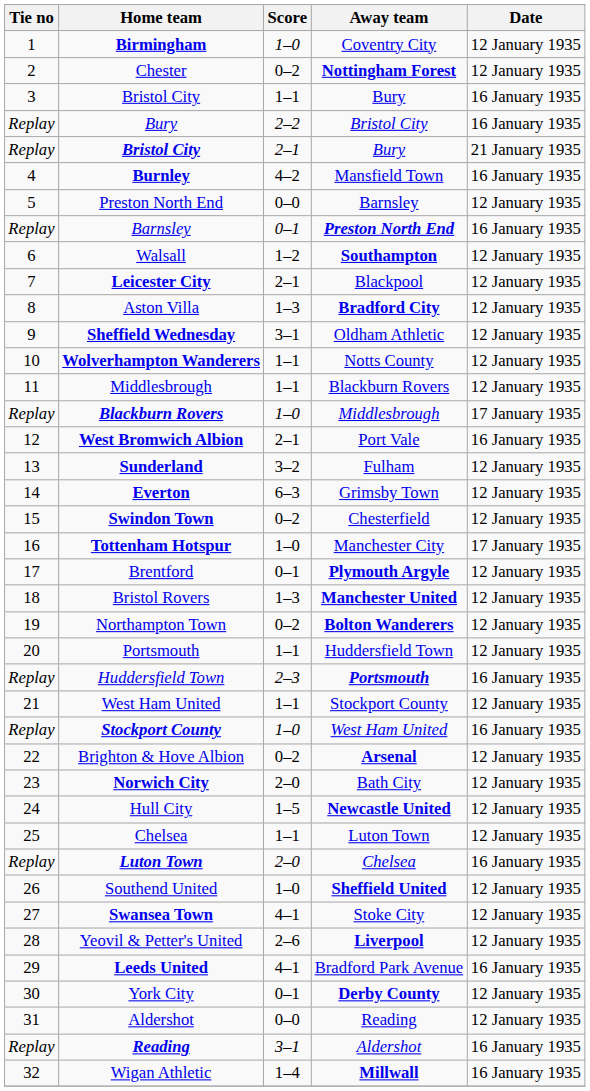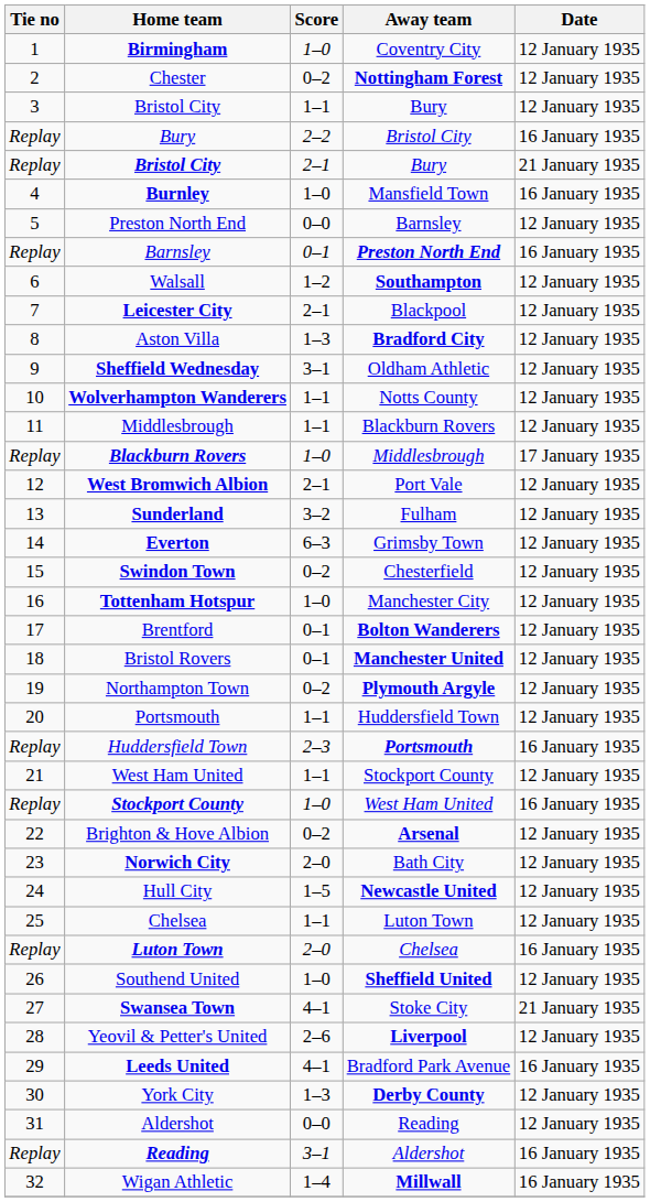 <table class="wikitable" style="text-align: center">
 <tr>
 <th>Tie no</th>
 <th>Home team</th>
 <th>Score</th>
 <th>Away team</th>
 <th>Date</th>
 </tr>
 <tr>
 <td>1</td>
 <td><strong><a href='#'>Birmingham</a></strong></td>
 <td><em>1–0</em></td>
 <td><a href='#'>Coventry City</a></td>
 <td>12 January 1935</td>
 </tr>
 <tr>
 <td>2</td>
 <td><a href='#'>Chester</a></td>
 <td>0–2</td>
 <td><strong><a href='#'>Nottingham Forest</a></strong></td>
 <td>12 January 1935</td>
 </tr>
 <tr>
 <td>3</td>
 <td><a href='#'>Bristol City</a></td>
 <td>1–1</td>
 <td><a href='#'>Bury</a></td>
-<td>16 January 1935</td>
+<td>12 January 1935</td>
 </tr>
 <tr>
 <td><em>Replay</em></td>
 <td><em><a href='#'>Bury</a></em></td>
 <td><em>2–2</em></td>
 <td><em><a href='#'>Bristol City</a></em></td>
 <td>16 January 1935</td>
 </tr>
 <tr>
 <td><em>Replay</em></td>
 <td><strong><em><a href='#'>Bristol City</a></em></strong></td>
 <td><em>2–1</em></td>
 <td><em><a href='#'>Bury</a></em></td>
 <td>21 January 1935</td>
 </tr>
 <tr>
 <td>4</td>
 <td><strong><a href='#'>Burnley</a></strong></td>
-<td>4–2</td>
+<td>1–0</td>
 <td><a href='#'>Mansfield Town</a></td>
 <td>16 January 1935</td>
 </tr>
 <tr>
 <td>5</td>
 <td><a href='#'>Preston North End</a></td>
 <td>0–0</td>
 <td><a href='#'>Barnsley</a></td>
 <td>12 January 1935</td>
 </tr>
 <tr>
 <td><em>Replay</em></td>
 <td><em><a href='#'>Barnsley</a></em></td>
 <td><em>0–1</em></td>
 <td><strong><em><a href='#'>Preston North End</a></em></strong></td>
 <td>16 January 1935</td>
 </tr>
 <tr>
 <td>6</td>
 <td><a href='#'>Walsall</a></td>
 <td>1–2</td>
 <td><strong><a href='#'>Southampton</a></strong></td>
 <td>12 January 1935</td>
 </tr>
 <tr>
 <td>7</td>
 <td><strong><a href='#'>Leicester City</a></strong></td>
 <td>2–1</td>
 <td><a href='#'>Blackpool</a></td>
 <td>12 January 1935</td>
 </tr>
 <tr>
 <td>8</td>
 <td><a href='#'>Aston Villa</a></td>
 <td>1–3</td>
 <td><strong><a href='#'>Bradford City</a></strong></td>
 <td>12 January 1935</td>
 </tr>
 <tr>
 <td>9</td>
 <td><strong><a href='#'>Sheffield Wednesday</a></strong></td>
 <td>3–1</td>
 <td><a href='#'>Oldham Athletic</a></td>
 <td>12 January 1935</td>
 </tr>
 <tr>
 <td>10</td>
 <td><strong><a href='#'>Wolverhampton Wanderers</a></strong></td>
 <td>1–1</td>
 <td><a href='#'>Notts County</a></td>
 <td>12 January 1935</td>
 </tr>
 <tr>
 <td>11</td>
 <td><a href='#'>Middlesbrough</a></td>
 <td>1–1</td>
 <td><a href='#'>Blackburn Rovers</a></td>
 <td>12 January 1935</td>
 </tr>
 <tr>
 <td><em>Replay</em></td>
 <td><strong><em><a href='#'>Blackburn Rovers</a></em></strong></td>
 <td><em>1–0</em></td>
 <td><em><a href='#'>Middlesbrough</a></em></td>
 <td>17 January 1935</td>
 </tr>
 <tr>
 <td>12</td>
 <td><strong><a href='#'>West Bromwich Albion</a></strong></td>
 <td>2–1</td>
 <td><a href='#'>Port Vale</a></td>
-<td>16 January 1935</td>
+<td>12 January 1935</td>
 </tr>
 <tr>
 <td>13</td>
 <td><strong><a href='#'>Sunderland</a></strong></td>
 <td>3–2</td>
 <td><a href='#'>Fulham</a></td>
 <td>12 January 1935</td>
 </tr>
 <tr>
 <td>14</td>
 <td><strong><a href='#'>Everton</a></strong></td>
 <td>6–3</td>
 <td><a href='#'>Grimsby Town</a></td>
 <td>12 January 1935</td>
 </tr>
 <tr>
 <td>15</td>
 <td><strong><a href='#'>Swindon Town</a></strong></td>
 <td>0–2</td>
 <td><a href='#'>Chesterfield</a></td>
 <td>12 January 1935</td>
 </tr>
 <tr>
 <td>16</td>
 <td><strong><a href='#'>Tottenham Hotspur</a></strong></td>
 <td>1–0</td>
 <td><a href='#'>Manchester City</a></td>
-<td>17 January 1935</td>
+<td>12 January 1935</td>
 </tr>
 <tr>
 <td>17</td>
 <td><a href='#'>Brentford</a></td>
 <td>0–1</td>
-<td><strong><a href='#'>Plymouth Argyle</a></strong></td>
+<td><strong><a href='#'>Bolton Wanderers</a></strong></td>
 <td>12 January 1935</td>
 </tr>
 <tr>
 <td>18</td>
 <td><a href='#'>Bristol Rovers</a></td>
-<td>1–3</td>
+<td>0–1</td>
 <td><strong><a href='#'>Manchester United</a></strong></td>
 <td>12 January 1935</td>
 </tr>
 <tr>
 <td>19</td>
 <td><a href='#'>Northampton Town</a></td>
 <td>0–2</td>
-<td><strong><a href='#'>Bolton Wanderers</a></strong></td>
+<td><strong><a href='#'>Plymouth Argyle</a></strong></td>
 <td>12 January 1935</td>
 </tr>
 <tr>
 <td>20</td>
 <td><a href='#'>Portsmouth</a></td>
 <td>1–1</td>
 <td><a href='#'>Huddersfield Town</a></td>
 <td>12 January 1935</td>
 </tr>
 <tr>
 <td><em>Replay</em></td>
 <td><em><a href='#'>Huddersfield Town</a></em></td>
 <td><em>2–3</em></td>
 <td><strong><em><a href='#'>Portsmouth</a></em></strong></td>
 <td>16 January 1935</td>
 </tr>
 <tr>
 <td>21</td>
 <td><a href='#'>West Ham United</a></td>
 <td>1–1</td>
 <td><a href='#'>Stockport County</a></td>
 <td>12 January 1935</td>
 </tr>
 <tr>
 <td><em>Replay</em></td>
 <td><strong><em><a href='#'>Stockport County</a></em></strong></td>
 <td><em>1–0</em></td>
 <td><em><a href='#'>West Ham United</a></em></td>
 <td>16 January 1935</td>
 </tr>
 <tr>
 <td>22</td>
 <td><a href='#'>Brighton & Hove Albion</a></td>
 <td>0–2</td>
 <td><strong><a href='#'>Arsenal</a></strong></td>
 <td>12 January 1935</td>
 </tr>
 <tr>
 <td>23</td>
 <td><strong><a href='#'>Norwich City</a></strong></td>
 <td>2–0</td>
 <td><a href='#'>Bath City</a></td>
 <td>12 January 1935</td>
 </tr>
 <tr>
 <td>24</td>
 <td><a href='#'>Hull City</a></td>
 <td>1–5</td>
 <td><strong><a href='#'>Newcastle United</a></strong></td>
 <td>12 January 1935</td>
 </tr>
 <tr>
 <td>25</td>
 <td><a href='#'>Chelsea</a></td>
 <td>1–1</td>
 <td><a href='#'>Luton Town</a></td>
 <td>12 January 1935</td>
 </tr>
 <tr>
 <td><em>Replay</em></td>
 <td><strong><em><a href='#'>Luton Town</a></em></strong></td>
 <td><em>2–0</em></td>
 <td><em><a href='#'>Chelsea</a></em></td>
 <td>16 January 1935</td>
 </tr>
 <tr>
 <td>26</td>
 <td><a href='#'>Southend United</a></td>
 <td>1–0</td>
 <td><strong><a href='#'>Sheffield United</a></strong></td>
 <td>12 January 1935</td>
 </tr>
 <tr>
 <td>27</td>
 <td><strong><a href='#'>Swansea Town</a></strong></td>
 <td>4–1</td>
 <td><a href='#'>Stoke City</a></td>
-<td>12 January 1935</td>
+<td>21 January 1935</td>
 </tr>
 <tr>
 <td>28</td>
 <td><a href='#'>Yeovil & Petter's United</a></td>
 <td>2–6</td>
 <td><strong><a href='#'>Liverpool</a></strong></td>
 <td>12 January 1935</td>
 </tr>
 <tr>
 <td>29</td>
 <td><strong><a href='#'>Leeds United</a></strong></td>
 <td>4–1</td>
 <td><a href='#'>Bradford Park Avenue</a></td>
 <td>16 January 1935</td>
 </tr>
 <tr>
 <td>30</td>
 <td><a href='#'>York City</a></td>
-<td>0–1</td>
+<td>1–3</td>
 <td><strong><a href='#'>Derby County</a></strong></td>
 <td>12 January 1935</td>
 </tr>
 <tr>
 <td>31</td>
 <td><a href='#'>Aldershot</a></td>
 <td>0–0</td>
 <td><a href='#'>Reading</a></td>
 <td>12 January 1935</td>
 </tr>
 <tr>
 <td><em>Replay</em></td>
 <td><strong><em><a href='#'>Reading</a></em></strong></td>
 <td><em>3–1</em></td>
 <td><em><a href='#'>Aldershot</a></em></td>
 <td>16 January 1935</td>
 </tr>
 <tr>
 <td>32</td>
 <td><a href='#'>Wigan Athletic</a></td>
 <td>1–4</td>
 <td><strong><a href='#'>Millwall</a></strong></td>
 <td>16 January 1935</td>
 </tr>
 <tr>
 </tr>
 </table>
